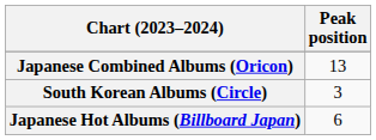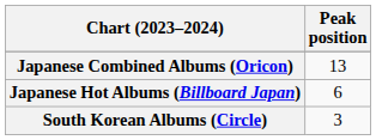 <table class="wikitable sortable plainrowheaders" style="text-align:center;">
 <tr>
 <th scope="col">Chart (2023–2024)</th>
 <th scope="col">Peak<br>position</th>
 </tr>
 <tr>
 </tr>
 <tr>
 <th scope="row">Japanese Combined Albums (<a href='#'>Oricon</a>)</th>
 <td>13</td>
 </tr>
 <tr>
+<th scope="row">Japanese Hot Albums (<em><a href='#'>Billboard Japan</a></em>)</th>
+<td>6</td>
+</tr>
+<tr>
 <th scope="row">South Korean Albums (<a href='#'>Circle</a>)</th>
 <td>3</td>
 </tr>
-<tr>
-<th scope="row">Japanese Hot Albums (<em><a href='#'>Billboard Japan</a></em>)</th>
-<td>6</td>
-</tr>
 </table>
